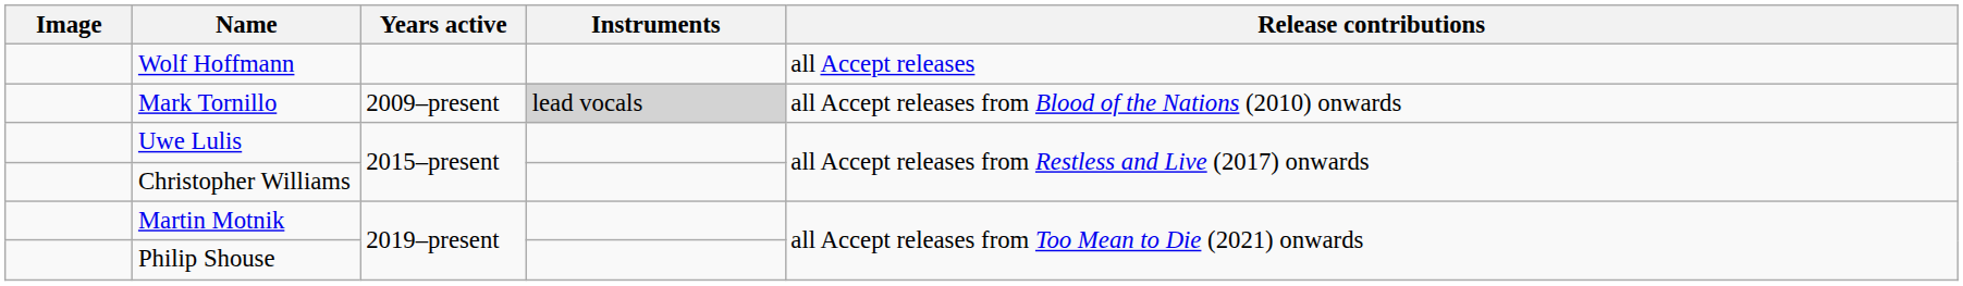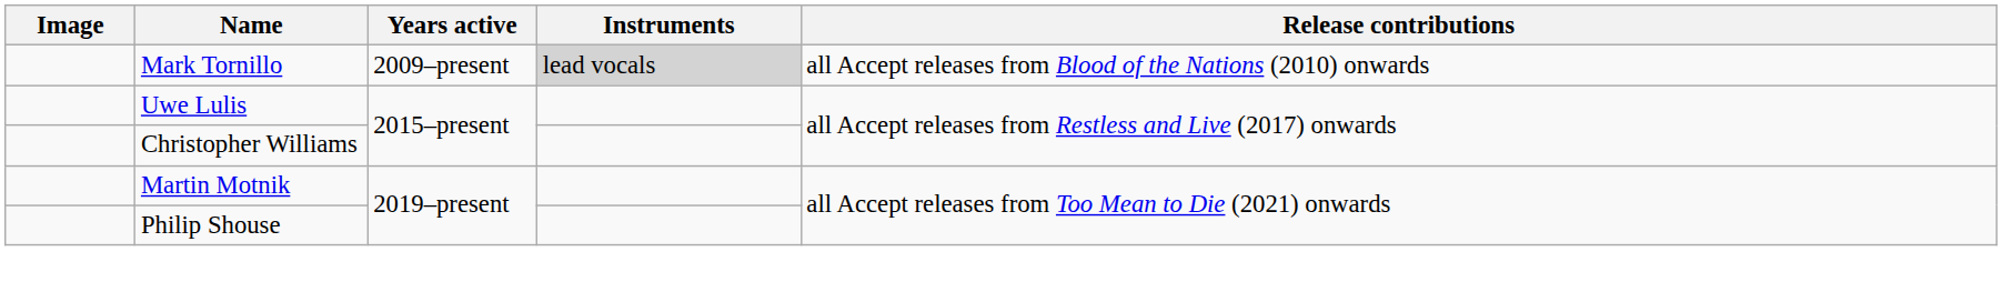 <table class="wikitable" border="1" width=100%>
 <tr>
 <th width="75">Image</th>
 <th width="140">Name</th>
 <th width="100">Years active</th>
 <th width="160">Instruments</th>
 <th>Release contributions</th>
-</tr>
-<tr>
-<td></td>
-<td><a href='#'>Wolf Hoffmann</a></td>
-<td></td>
-<td></td>
-<td>all <a href='#'>Accept releases</a></td>
 </tr>
 <tr>
 <td></td>
 <td><a href='#'>Mark Tornillo</a></td>
 <td>2009–present</td>
 <td style="background: lightgrey;">lead vocals</td>
 <td>all Accept releases from <em><a href='#'>Blood of the Nations</a></em> (2010) onwards</td>
 </tr>
 <tr>
 <td></td>
 <td><a href='#'>Uwe Lulis</a></td>
 <td rowspan="2">2015–present</td>
 <td></td>
 <td rowspan="2">all Accept releases from <em><a href='#'>Restless and Live</a></em> (2017) onwards</td>
 </tr>
 <tr>
 <td></td>
 <td>Christopher Williams</td>
 <td></td>
 </tr>
 <tr>
 <td></td>
 <td><a href='#'>Martin Motnik</a></td>
 <td rowspan="2">2019–present</td>
 <td></td>
 <td rowspan="2">all Accept releases from <em><a href='#'>Too Mean to Die</a></em> (2021) onwards</td>
 </tr>
 <tr>
 <td></td>
 <td>Philip Shouse</td>
 <td></td>
 </tr>
 </table>
